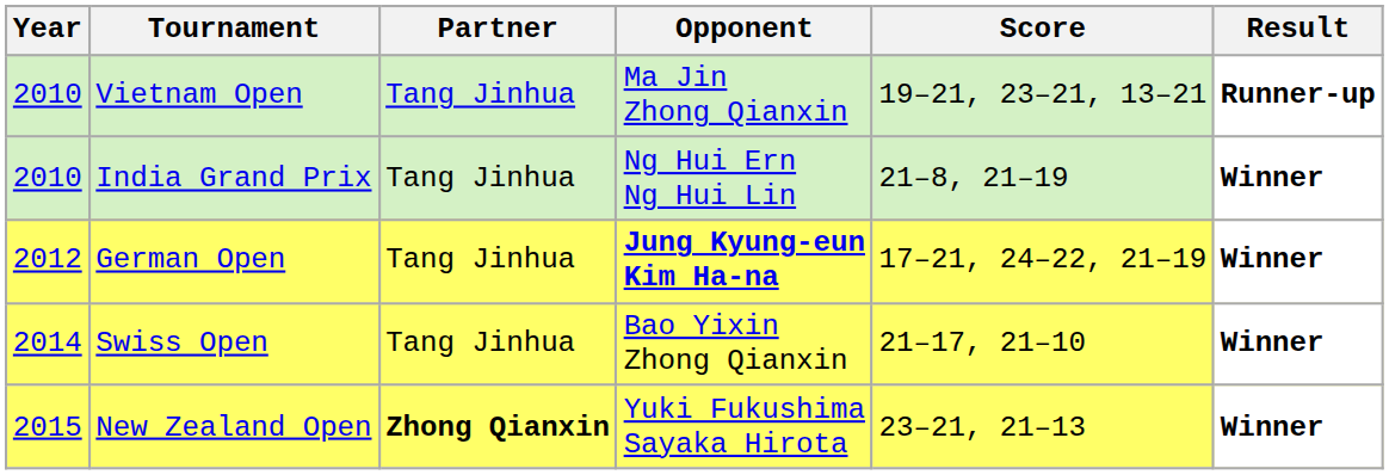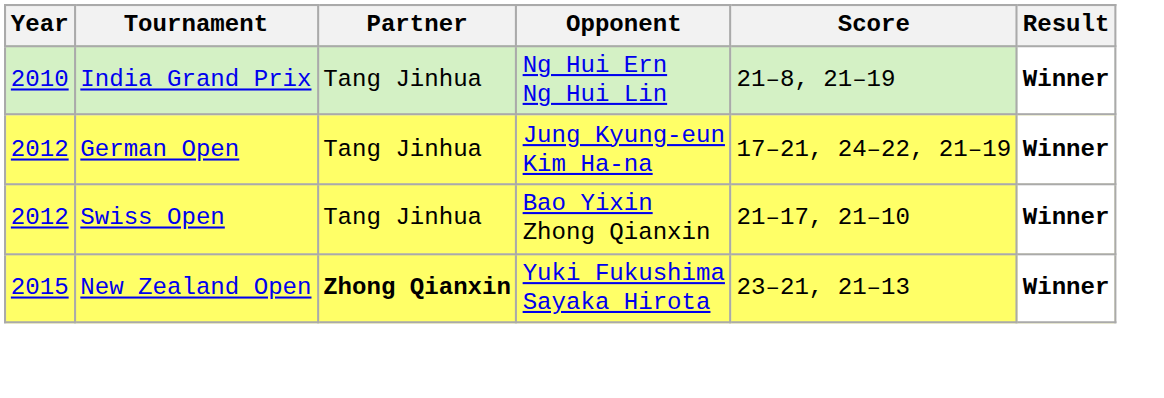 <table class="sortable wikitable" style="font-size: 90%;">
 <tr>
 <th>Year</th>
 <th>Tournament</th>
 <th>Partner</th>
 <th>Opponent</th>
 <th>Score</th>
 <th>Result</th>
-</tr>
-<tr style="background:#D4F1C5">
-<td align="center"><a href='#'>2010</a></td>
-<td align="left"><a href='#'>Vietnam Open</a></td>
-<td align="left"> <a href='#'>Tang Jinhua</a></td>
-<td align="left"> <a href='#'>Ma Jin</a> <br>  <a href='#'>Zhong Qianxin</a></td>
-<td align="left">19–21, 23–21, 13–21</td>
-<td style="text-align:left; background:white"> <strong>Runner-up</strong></td>
 </tr>
 <tr style="background:#D4F1C5">
 <td align="center"><a href='#'>2010</a></td>
 <td align="left"><a href='#'>India Grand Prix</a></td>
 <td align="left"> Tang Jinhua</td>
 <td align="left"> <a href='#'>Ng Hui Ern</a> <br>  <a href='#'>Ng Hui Lin</a></td>
 <td align="left">21–8, 21–19</td>
 <td style="text-align:left; background:white"> <strong>Winner</strong></td>
 </tr>
 <tr style="background:#FFFF67">
 <td align="center"><a href='#'>2012</a></td>
 <td align="left"><a href='#'>German Open</a></td>
 <td align="left"> Tang Jinhua</td>
-<td align="left"><strong> <a href='#'>Jung Kyung-eun</a> <br>  <a href='#'>Kim Ha-na</a></strong></td>
+<td align="left"> <a href='#'>Jung Kyung-eun</a> <br>  <a href='#'>Kim Ha-na</a></td>
 <td align="left">17–21, 24–22, 21–19</td>
 <td style="text-align:left; background:white"> <strong>Winner</strong></td>
 </tr>
 <tr style="background:#FFFF67">
-<td align="center"><a href='#'>2014</a></td>
+<td align="center"><a href='#'>2012</a></td>
 <td align="left"><a href='#'>Swiss Open</a></td>
 <td align="left"> Tang Jinhua</td>
 <td align="left"> <a href='#'>Bao Yixin</a> <br>  Zhong Qianxin</td>
 <td align="left">21–17, 21–10</td>
 <td style="text-align:left; background:white"> <strong>Winner</strong></td>
 </tr>
 <tr style="background:#FFFF67">
 <td align="center"><a href='#'>2015</a></td>
 <td align="left"><a href='#'>New Zealand Open</a></td>
 <td align="left"><strong> Zhong Qianxin</strong></td>
 <td align="left"> <a href='#'>Yuki Fukushima</a> <br>  <a href='#'>Sayaka Hirota</a></td>
 <td align="left">23–21, 21–13</td>
 <td style="text-align:left; background:white"> <strong>Winner</strong></td>
 </tr>
 </table>
